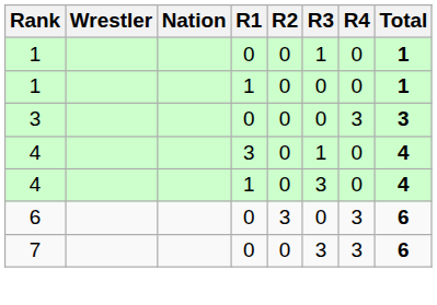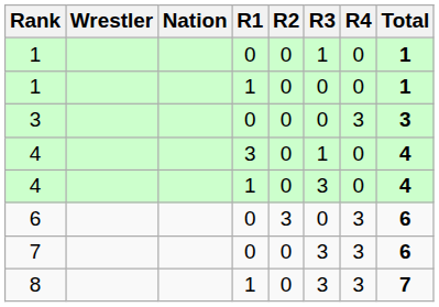 <table class="wikitable sortable" style="text-align:center;">
 <tr>
 <th>Rank</th>
 <th>Wrestler</th>
 <th>Nation</th>
 <th>R1</th>
 <th>R2</th>
 <th>R3</th>
 <th>R4</th>
 <th>Total</th>
 </tr>
 <tr style="background:#cfc;">
 <td>1</td>
 <td align=left></td>
 <td align=left></td>
 <td>0</td>
 <td>0</td>
 <td>1</td>
 <td>0</td>
 <td><strong>1</strong></td>
 </tr>
 <tr style="background:#cfc;">
 <td>1</td>
 <td align=left></td>
 <td align=left></td>
 <td>1</td>
 <td>0</td>
 <td>0</td>
 <td>0</td>
 <td><strong>1</strong></td>
 </tr>
 <tr style="background:#cfc;">
 <td>3</td>
 <td align=left></td>
 <td align=left></td>
 <td>0</td>
 <td>0</td>
 <td>0</td>
 <td>3</td>
 <td><strong>3</strong></td>
 </tr>
 <tr style="background:#cfc;">
 <td>4</td>
 <td align=left></td>
 <td align=left></td>
 <td>3</td>
 <td>0</td>
 <td>1</td>
 <td>0</td>
 <td><strong>4</strong></td>
 </tr>
 <tr style="background:#cfc;">
 <td>4</td>
 <td align=left></td>
 <td align=left></td>
 <td>1</td>
 <td>0</td>
 <td>3</td>
 <td>0</td>
 <td><strong>4</strong></td>
 </tr>
 <tr>
 <td>6</td>
 <td align=left></td>
 <td align=left></td>
 <td>0</td>
 <td>3</td>
 <td>0</td>
 <td>3</td>
 <td><strong>6</strong></td>
 </tr>
 <tr>
 <td>7</td>
 <td align=left></td>
 <td align=left></td>
 <td>0</td>
 <td>0</td>
 <td>3</td>
 <td>3</td>
 <td><strong>6</strong></td>
 </tr>
+<tr>
+<td>8</td>
+<td align=left></td>
+<td align=left></td>
+<td>1</td>
+<td>0</td>
+<td>3</td>
+<td>3</td>
+<td><strong>7</strong></td>
+</tr>
 </table>
